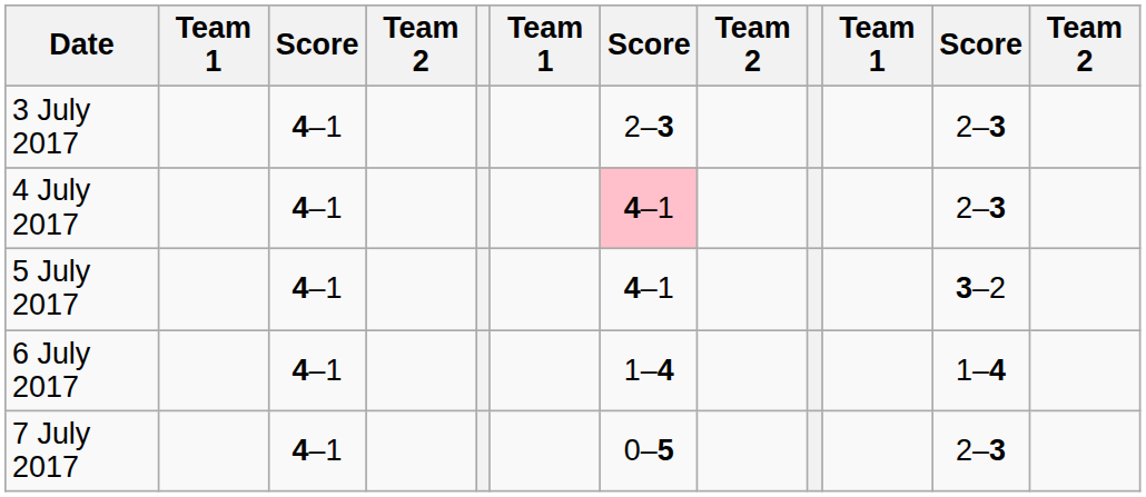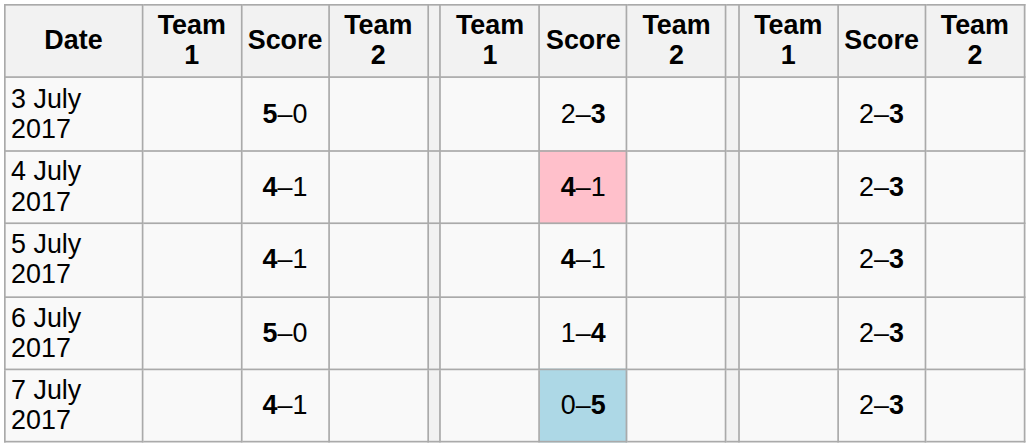 <table class="wikitable">
 <tr>
 <th>Date</th>
 <th>Team 1</th>
 <th>Score</th>
 <th>Team 2</th>
 <th></th>
 <th>Team 1</th>
 <th>Score</th>
 <th>Team 2</th>
 <th></th>
 <th>Team 1</th>
 <th>Score</th>
 <th>Team 2</th>
 </tr>
 <tr>
 <td>3 July 2017</td>
 <td><strong></strong></td>
-<td align="center"><strong>4</strong>–1</td>
+<td align="center"><strong>5</strong>–0</td>
 <td></td>
 <th></th>
 <td></td>
 <td align="center">2–<strong>3</strong></td>
 <td><strong></strong></td>
 <th></th>
 <td></td>
 <td align="center">2–<strong>3</strong></td>
 <td><strong></strong></td>
 </tr>
 <tr>
 <td>4 July 2017</td>
 <td><strong></strong></td>
 <td align="center"><strong>4</strong>–1</td>
 <td></td>
 <th></th>
 <td><strong></strong></td>
 <td align="center" style="background: pink;"><strong>4</strong>–1</td>
 <td></td>
 <th></th>
 <td></td>
 <td align="center">2–<strong>3</strong></td>
 <td><strong></strong></td>
 </tr>
 <tr>
 <td>5 July 2017</td>
 <td><strong></strong></td>
 <td align="center"><strong>4</strong>–1</td>
 <td></td>
 <th></th>
 <td><strong></strong></td>
 <td align="center"><strong>4</strong>–1</td>
 <td></td>
 <th></th>
 <td><strong></strong></td>
-<td align="center"><strong>3</strong>–2</td>
+<td align="center">2–<strong>3</strong></td>
 <td></td>
 </tr>
 <tr>
 <td>6 July 2017</td>
 <td><strong></strong></td>
-<td align="center"><strong>4</strong>–1</td>
+<td align="center"><strong>5</strong>–0</td>
 <td></td>
 <th></th>
 <td></td>
 <td align="center">1–<strong>4</strong></td>
 <td><strong></strong></td>
 <th></th>
 <td></td>
-<td align="center">1–<strong>4</strong></td>
+<td align="center">2–<strong>3</strong></td>
 <td><strong></strong></td>
 </tr>
 <tr>
 <td>7 July 2017</td>
 <td><strong></strong></td>
 <td align="center"><strong>4</strong>–1</td>
 <td></td>
 <th></th>
 <td></td>
-<td align="center">0–<strong>5</strong></td>
+<td align="center" style="background: lightblue;">0–<strong>5</strong></td>
 <td><strong></strong></td>
 <th></th>
 <td></td>
 <td align="center">2–<strong>3</strong></td>
 <td><strong></strong></td>
 </tr>
 </table>
